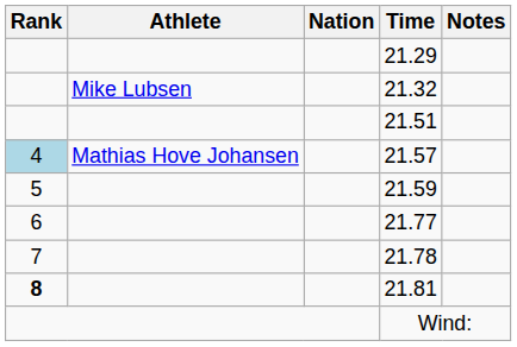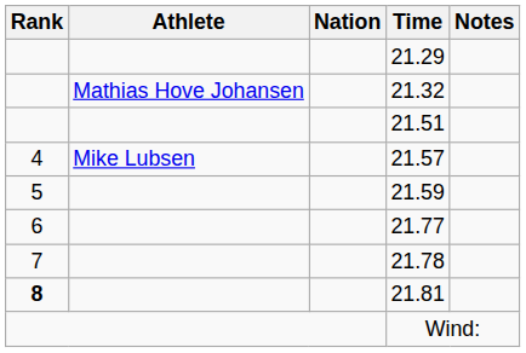 <table class="wikitable sortable" style="text-align:center;">
 <tr>
 <th scope="col" style="width: 10px;">Rank</th>
 <th scope="col">Athlete</th>
 <th scope="col">Nation</th>
 <th scope="col">Time</th>
 <th scope="col">Notes</th>
 </tr>
 <tr>
 <td></td>
 <td align=left></td>
 <td align=left></td>
 <td>21.29</td>
 <td></td>
 </tr>
 <tr>
 <td></td>
-<td align=left><a href='#'>Mike Lubsen</a></td>
+<td align=left><a href='#'>Mathias Hove Johansen</a></td>
 <td align=left></td>
 <td>21.32</td>
 <td></td>
 </tr>
 <tr>
 <td></td>
 <td align=left></td>
 <td align=left></td>
 <td>21.51</td>
 <td></td>
 </tr>
 <tr>
-<td style="background: lightblue;">4</td>
-<td align=left><a href='#'>Mathias Hove Johansen</a></td>
+<td>4</td>
+<td align=left><a href='#'>Mike Lubsen</a></td>
 <td align=left></td>
 <td>21.57</td>
 <td></td>
 </tr>
 <tr>
 <td>5</td>
 <td align=left></td>
 <td align=left></td>
 <td>21.59</td>
 <td></td>
 </tr>
 <tr>
 <td>6</td>
 <td align=left></td>
 <td align=left></td>
 <td>21.77</td>
 <td></td>
 </tr>
 <tr>
 <td>7</td>
 <td align=left></td>
 <td align=left></td>
 <td>21.78</td>
 <td></td>
 </tr>
 <tr>
 <td><strong>8</strong></td>
 <td align=left></td>
 <td align=left></td>
 <td>21.81</td>
 <td></td>
 </tr>
 <tr class="sortbottom">
 <td colspan="3"></td>
 <td colspan="2">Wind: </td>
 </tr>
 </table>
